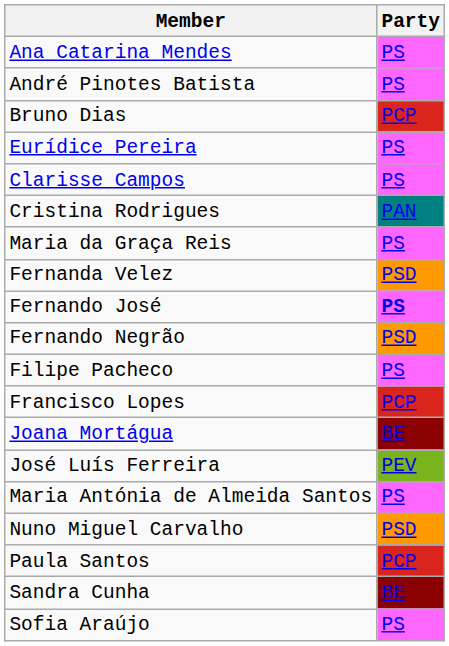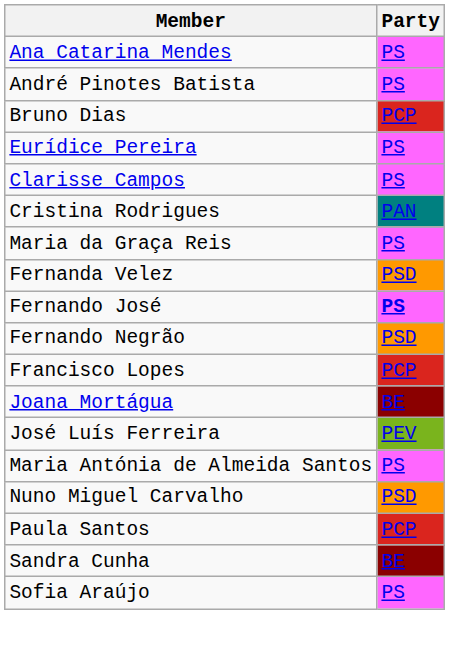 <table class="wikitable">
 <tr>
 <th>Member</th>
 <th>Party</th>
 </tr>
 <tr>
 <td><a href='#'>Ana Catarina Mendes</a></td>
 <td style="background-color:#FF66FF"><a href='#'>PS</a></td>
 </tr>
 <tr>
 <td>André Pinotes Batista</td>
 <td style="background-color:#FF66FF"><a href='#'>PS</a></td>
 </tr>
 <tr>
 <td>Bruno Dias</td>
 <td style="background-color:#DA251E"><a href='#'>PCP</a></td>
 </tr>
 <tr>
 <td><a href='#'>Eurídice Pereira</a></td>
 <td style="background-color:#FF66FF"><a href='#'>PS</a></td>
 </tr>
 <tr>
 <td><a href='#'>Clarisse Campos</a></td>
 <td style="background-color:#FF66FF"><a href='#'>PS</a></td>
 </tr>
 <tr>
 <td>Cristina Rodrigues</td>
 <td style="background-color:#008080"><a href='#'>PAN</a></td>
 </tr>
 <tr>
 <td>Maria da Graça Reis</td>
 <td style="background-color:#FF66FF"><a href='#'>PS</a></td>
 </tr>
 <tr>
 <td>Fernanda Velez</td>
 <td style="background-color:#FF9900"><a href='#'>PSD</a></td>
 </tr>
 <tr>
 <td>Fernando José</td>
 <td style="background-color:#FF66FF"><strong><a href='#'>PS</a></strong></td>
 </tr>
 <tr>
 <td>Fernando Negrão</td>
 <td style="background-color:#FF9900"><a href='#'>PSD</a></td>
 </tr>
 <tr>
-<td>Filipe Pacheco</td>
-<td style="background-color:#FF66FF"><a href='#'>PS</a></td>
-</tr>
-<tr>
 <td>Francisco Lopes</td>
 <td style="background-color:#DA251E"><a href='#'>PCP</a></td>
 </tr>
 <tr>
 <td><a href='#'>Joana Mortágua</a></td>
 <td style="background-color:#8B0000"><a href='#'>BE</a></td>
 </tr>
 <tr>
 <td>José Luís Ferreira</td>
 <td style="background-color:#7AB41D"><a href='#'>PEV</a></td>
 </tr>
 <tr>
 <td>Maria Antónia de Almeida Santos</td>
 <td style="background-color:#FF66FF"><a href='#'>PS</a></td>
 </tr>
 <tr>
 <td>Nuno Miguel Carvalho</td>
 <td style="background-color:#FF9900"><a href='#'>PSD</a></td>
 </tr>
 <tr>
 <td>Paula Santos</td>
 <td style="background-color:#DA251E"><a href='#'>PCP</a></td>
 </tr>
 <tr>
 <td>Sandra Cunha</td>
 <td style="background-color:#8B0000"><a href='#'>BE</a></td>
 </tr>
 <tr>
 <td>Sofia Araújo</td>
 <td style="background-color:#FF66FF"><a href='#'>PS</a></td>
 </tr>
 </table>
